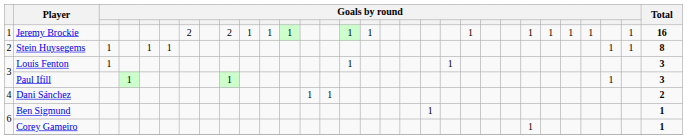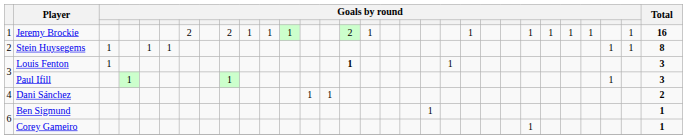 <table class="wikitable" style="text-align:center">
 <tr>
 <th rowspan=2></th>
 <th rowspan=2 width=130>Player</th>
 <th colspan=27>Goals by round</th>
 <th rowspan=2 colspan=2 width=60>Total</th>
 </tr>
 <tr>
 <th width=25></th>
 <th width=25></th>
 <th width=25></th>
 <th width=25></th>
 <th width=25></th>
 <th width=25></th>
 <th width=25></th>
 <th width=25></th>
 <th width=25></th>
 <th width=25></th>
 <th width=25></th>
 <th width=25></th>
 <th width=25></th>
 <th width=25></th>
 <th width=25></th>
 <th width=25></th>
 <th width=25></th>
 <th width=25></th>
 <th width=25></th>
 <th width=25></th>
 <th width=25></th>
 <th width=25></th>
 <th width=25></th>
 <th width=25></th>
 <th width=25></th>
 <th width=25></th>
 <th width=25></th>
 </tr>
 <tr>
 <td>1</td>
 <td align=left height=17> <a href='#'>Jeremy Brockie</a></td>
 <td></td>
 <td></td>
 <td></td>
 <td></td>
 <td>2</td>
 <td></td>
 <td>2</td>
 <td>1</td>
 <td>1</td>
 <td bgcolor=#CCFFCC>1</td>
 <td></td>
 <td></td>
-<td bgcolor=#CCFFCC>1</td>
+<td bgcolor=#CCFFCC>2</td>
 <td>1</td>
 <td></td>
 <td></td>
 <td></td>
 <td></td>
 <td>1</td>
 <td></td>
 <td></td>
 <td>1</td>
 <td>1</td>
 <td>1</td>
 <td>1</td>
 <td></td>
 <td>1</td>
 <td><strong>16</strong></td>
 </tr>
 <tr>
 <td>2</td>
 <td align=left height=17> <a href='#'>Stein Huysegems</a></td>
 <td>1</td>
 <td></td>
 <td>1</td>
 <td>1</td>
 <td></td>
 <td></td>
 <td></td>
 <td></td>
 <td></td>
 <td></td>
 <td></td>
 <td></td>
 <td></td>
 <td></td>
 <td></td>
 <td></td>
 <td></td>
 <td></td>
 <td></td>
 <td></td>
 <td></td>
 <td></td>
 <td></td>
 <td></td>
 <td></td>
 <td>1</td>
 <td>1</td>
 <td><strong>8</strong></td>
 </tr>
 <tr>
 <td rowspan=2>3</td>
 <td align=left height=17> <a href='#'>Louis Fenton</a></td>
 <td>1</td>
 <td></td>
 <td></td>
 <td></td>
 <td></td>
 <td></td>
 <td></td>
 <td></td>
 <td></td>
 <td></td>
 <td></td>
 <td></td>
-<td>1</td>
+<td><strong>1</strong></td>
 <td></td>
 <td></td>
 <td></td>
 <td></td>
 <td>1</td>
 <td></td>
 <td></td>
 <td></td>
 <td></td>
 <td></td>
 <td></td>
 <td></td>
 <td></td>
 <td></td>
 <td><strong>3</strong></td>
 </tr>
 <tr>
 <td align=left height=17> <a href='#'>Paul Ifill</a></td>
 <td></td>
 <td bgcolor=#CCFFCC>1</td>
 <td></td>
 <td></td>
 <td></td>
 <td></td>
 <td bgcolor=#CCFFCC>1</td>
 <td></td>
 <td></td>
 <td></td>
 <td></td>
 <td></td>
 <td></td>
 <td></td>
 <td></td>
 <td></td>
 <td></td>
 <td></td>
 <td></td>
 <td></td>
 <td></td>
 <td></td>
 <td></td>
 <td></td>
 <td></td>
 <td>1</td>
 <td></td>
 <td><strong>3</strong></td>
 </tr>
 <tr>
 <td>4</td>
 <td align=left height=17> <a href='#'>Dani Sánchez</a></td>
 <td></td>
 <td></td>
 <td></td>
 <td></td>
 <td></td>
 <td></td>
 <td></td>
 <td></td>
 <td></td>
 <td></td>
 <td>1</td>
 <td>1</td>
 <td></td>
 <td></td>
 <td></td>
 <td></td>
 <td></td>
 <td></td>
 <td></td>
 <td></td>
 <td></td>
 <td></td>
 <td></td>
 <td></td>
 <td></td>
 <td></td>
 <td></td>
 <td><strong>2</strong></td>
 </tr>
 <tr>
 <td rowspan=2>6</td>
 <td align=left height=17> <a href='#'>Ben Sigmund</a></td>
 <td></td>
 <td></td>
 <td></td>
 <td></td>
 <td></td>
 <td></td>
 <td></td>
 <td></td>
 <td></td>
 <td></td>
 <td></td>
 <td></td>
 <td></td>
 <td></td>
 <td></td>
 <td></td>
 <td>1</td>
 <td></td>
 <td></td>
 <td></td>
 <td></td>
 <td></td>
 <td></td>
 <td></td>
 <td></td>
 <td></td>
 <td></td>
 <td><strong>1</strong></td>
 </tr>
 <tr>
 <td align=left height=17> <a href='#'>Corey Gameiro</a></td>
 <td></td>
 <td></td>
 <td></td>
 <td></td>
 <td></td>
 <td></td>
 <td></td>
 <td></td>
 <td></td>
 <td></td>
 <td></td>
 <td></td>
 <td></td>
 <td></td>
 <td></td>
 <td></td>
 <td></td>
 <td></td>
 <td></td>
 <td></td>
 <td></td>
 <td>1</td>
 <td></td>
 <td></td>
 <td></td>
 <td></td>
 <td></td>
 <td><strong>1</strong></td>
 </tr>
 <tr>
 </tr>
 </table>
